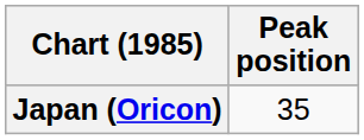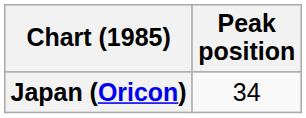 <table class="wikitable plainrowheaders" style="text-align:center">
 <tr>
 <th>Chart (1985)</th>
 <th>Peak<br>position</th>
 </tr>
 <tr>
 <th scope="row">Japan (<a href='#'>Oricon</a>)</th>
-<td>35</td>
+<td>34</td>
 </tr>
 </table>
